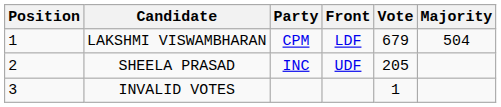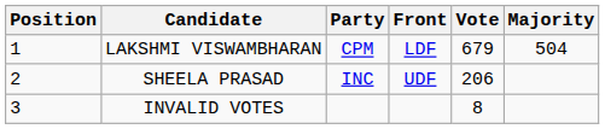 <table class="wikitable">
 <tr>
 <th scope="col">Position</th>
 <th scope="col">Candidate</th>
 <th scope="col">Party</th>
 <th scope="col">Front</th>
 <th scope="col">Vote</th>
 <th scope="col">Majority</th>
 </tr>
 <tr>
 <td>1</td>
 <td align="center">LAKSHMI VISWAMBHARAN</td>
 <td align="center"><a href='#'>CPM</a></td>
 <td align="center"><a href='#'>LDF</a></td>
 <td align="center">679</td>
 <td align="center">504</td>
 </tr>
 <tr>
 <td>2</td>
 <td align="center">SHEELA PRASAD</td>
 <td align="center"><a href='#'>INC</a></td>
 <td align="center"><a href='#'>UDF</a></td>
-<td align="center">205</td>
+<td align="center">206</td>
 <td align="center"></td>
 </tr>
 <tr>
 <td>3</td>
 <td align="center">INVALID VOTES</td>
 <td align="center"></td>
 <td align="center"></td>
-<td align="center">1</td>
+<td align="center">8</td>
 <td align="center"></td>
 </tr>
 </table>
